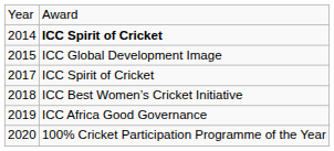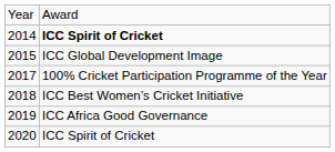 <table class="wikitable">
 <tr>
 <td>Year</td>
 <td>Award</td>
 </tr>
 <tr>
 <td>2014</td>
 <td><strong>ICC Spirit of Cricket</strong></td>
 </tr>
 <tr>
 <td>2015</td>
 <td>ICC Global Development Image</td>
 </tr>
 <tr>
 <td>2017</td>
-<td>ICC Spirit of Cricket</td>
+<td>100% Cricket Participation Programme of the Year</td>
 </tr>
 <tr>
 <td>2018</td>
 <td>ICC Best Women’s Cricket Initiative</td>
 </tr>
 <tr>
 <td>2019</td>
 <td>ICC Africa Good Governance</td>
 </tr>
 <tr>
 <td>2020</td>
-<td>100% Cricket Participation Programme of the Year</td>
+<td>ICC Spirit of Cricket</td>
 </tr>
 </table>
